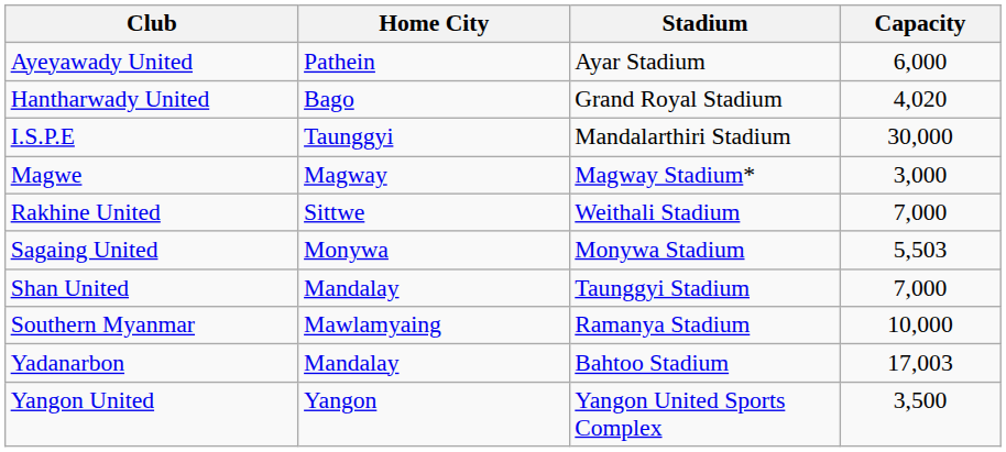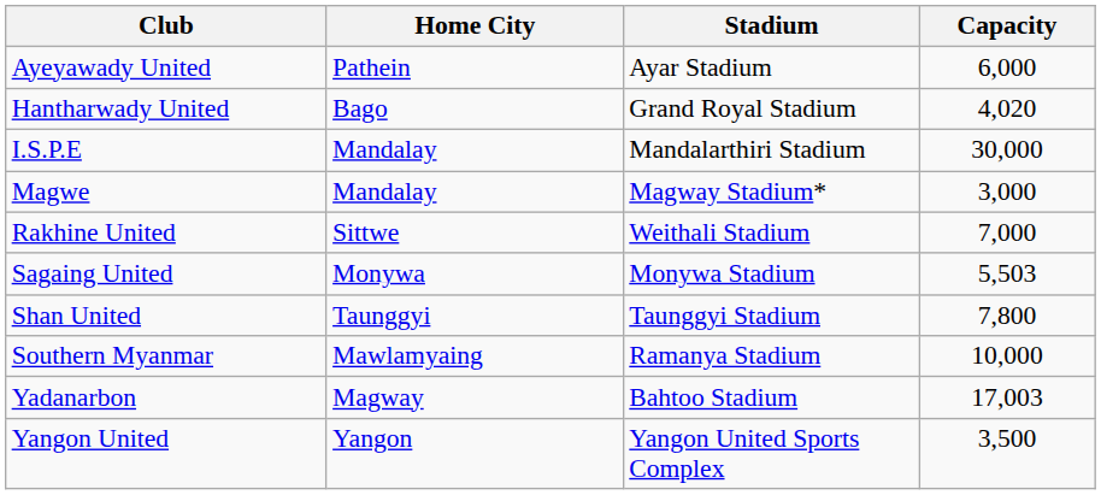 <table class="wikitable">
 <tr>
 <th style="width:190px;">Club</th>
 <th style="width:175px;">Home City</th>
 <th style="width:175px;">Stadium</th>
 <th style="width:100px;">Capacity</th>
 </tr>
 <tr style="vertical-align:top;">
 <td><a href='#'>Ayeyawady United</a></td>
 <td><a href='#'>Pathein</a></td>
 <td>Ayar Stadium</td>
 <td align="center">6,000</td>
 </tr>
 <tr style="vertical-align:top;">
 <td><a href='#'>Hantharwady United</a></td>
 <td><a href='#'>Bago</a></td>
 <td>Grand Royal Stadium</td>
 <td align="center">4,020</td>
 </tr>
 <tr style="vertical-align:top;">
 <td><a href='#'>I.S.P.E</a></td>
-<td><a href='#'>Taunggyi</a></td>
+<td><a href='#'>Mandalay</a></td>
 <td>Mandalarthiri Stadium</td>
 <td align="center">30,000</td>
 </tr>
 <tr style="vertical-align:top;">
 <td><a href='#'>Magwe</a></td>
-<td><a href='#'>Magway</a></td>
+<td><a href='#'>Mandalay</a></td>
 <td><a href='#'>Magway Stadium</a>*</td>
 <td align="center">3,000</td>
 </tr>
 <tr style="vertical-align:top;">
 <td><a href='#'>Rakhine United</a></td>
 <td><a href='#'>Sittwe</a></td>
 <td><a href='#'>Weithali Stadium</a></td>
 <td align="center">7,000</td>
 </tr>
 <tr style="vertical-align:top;">
 <td><a href='#'>Sagaing United</a></td>
 <td><a href='#'>Monywa</a></td>
 <td><a href='#'>Monywa Stadium</a></td>
 <td align="center">5,503</td>
 </tr>
 <tr style="vertical-align:top;">
 <td><a href='#'>Shan United</a></td>
-<td><a href='#'>Mandalay</a></td>
+<td><a href='#'>Taunggyi</a></td>
 <td><a href='#'>Taunggyi Stadium</a></td>
-<td align="center">7,000</td>
+<td align="center">7,800</td>
 </tr>
 <tr style="vertical-align:top;">
 <td><a href='#'>Southern Myanmar</a></td>
 <td><a href='#'>Mawlamyaing</a></td>
 <td><a href='#'>Ramanya Stadium</a></td>
 <td align="center">10,000</td>
 </tr>
 <tr style="vertical-align:top;">
 <td><a href='#'>Yadanarbon</a></td>
-<td><a href='#'>Mandalay</a></td>
+<td><a href='#'>Magway</a></td>
 <td><a href='#'>Bahtoo Stadium</a></td>
 <td align="center">17,003</td>
 </tr>
 <tr style="vertical-align:top;">
 <td><a href='#'>Yangon United</a></td>
 <td><a href='#'>Yangon</a></td>
 <td><a href='#'>Yangon United Sports Complex</a></td>
 <td align="center">3,500</td>
 </tr>
 </table>
